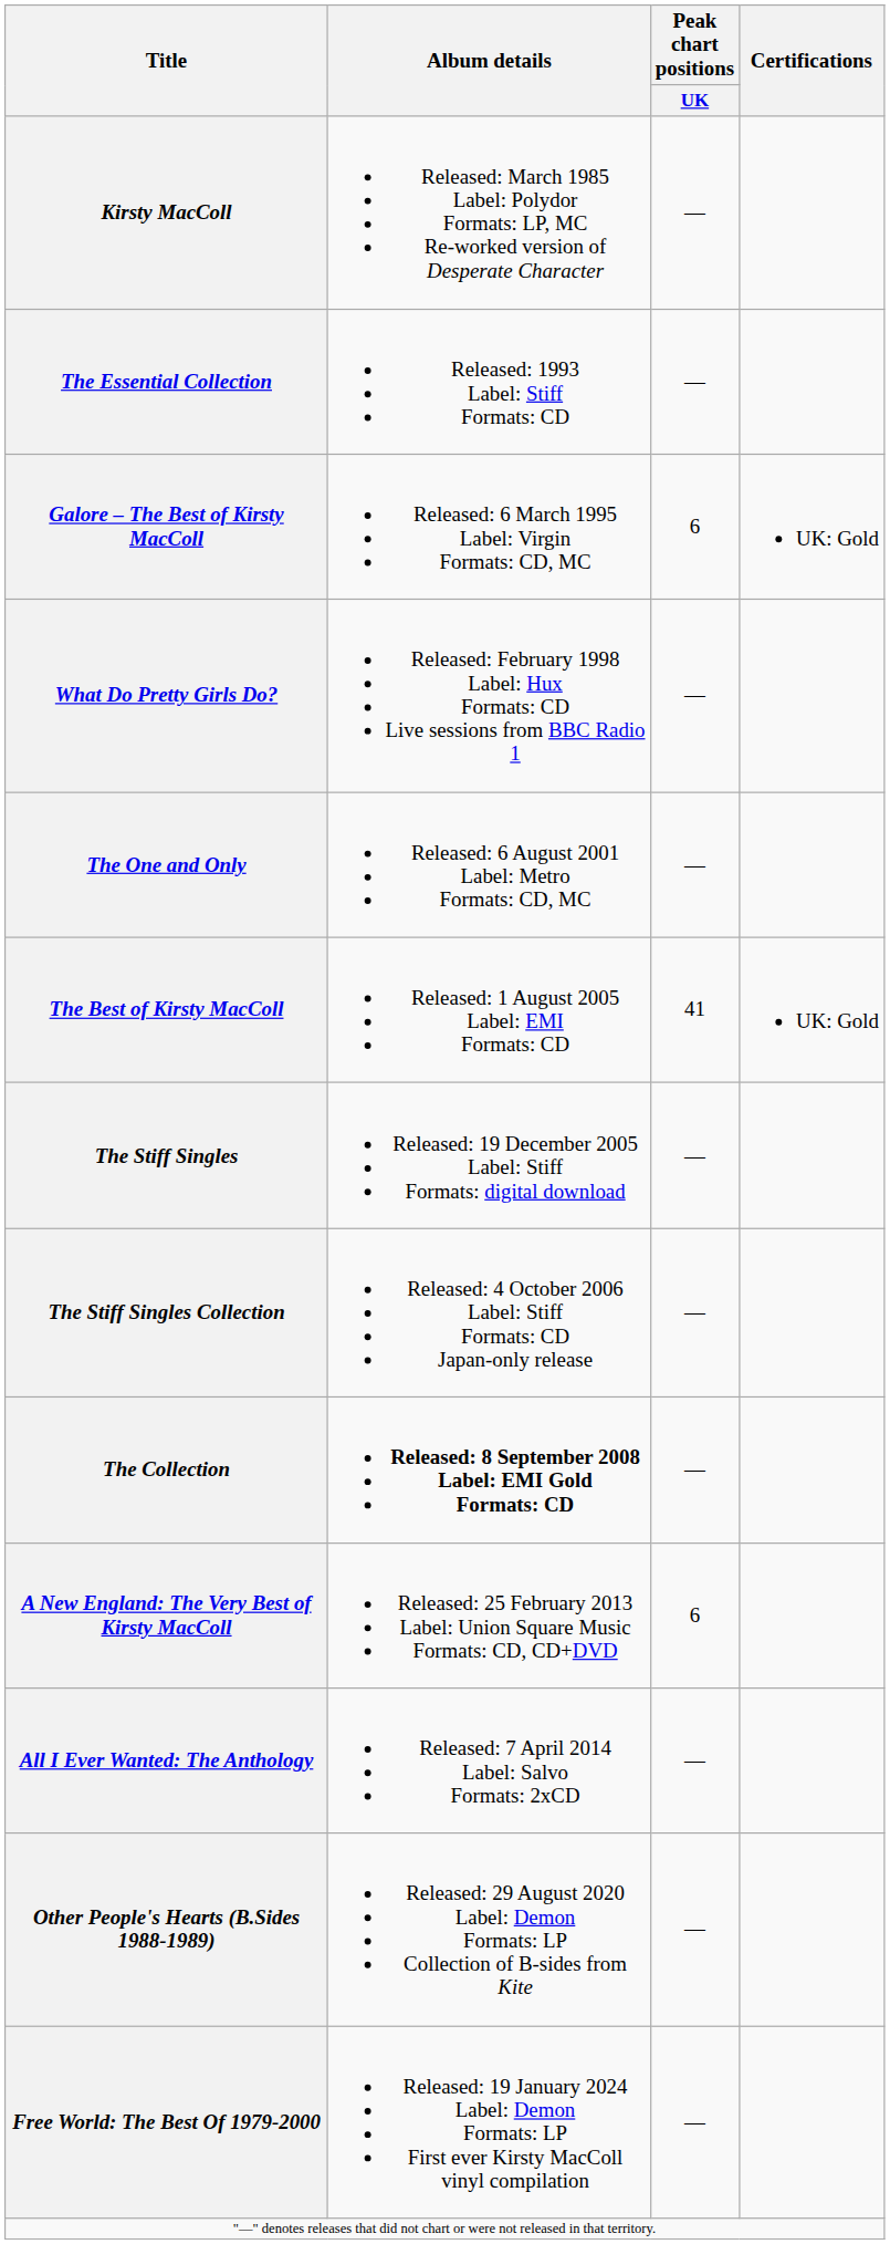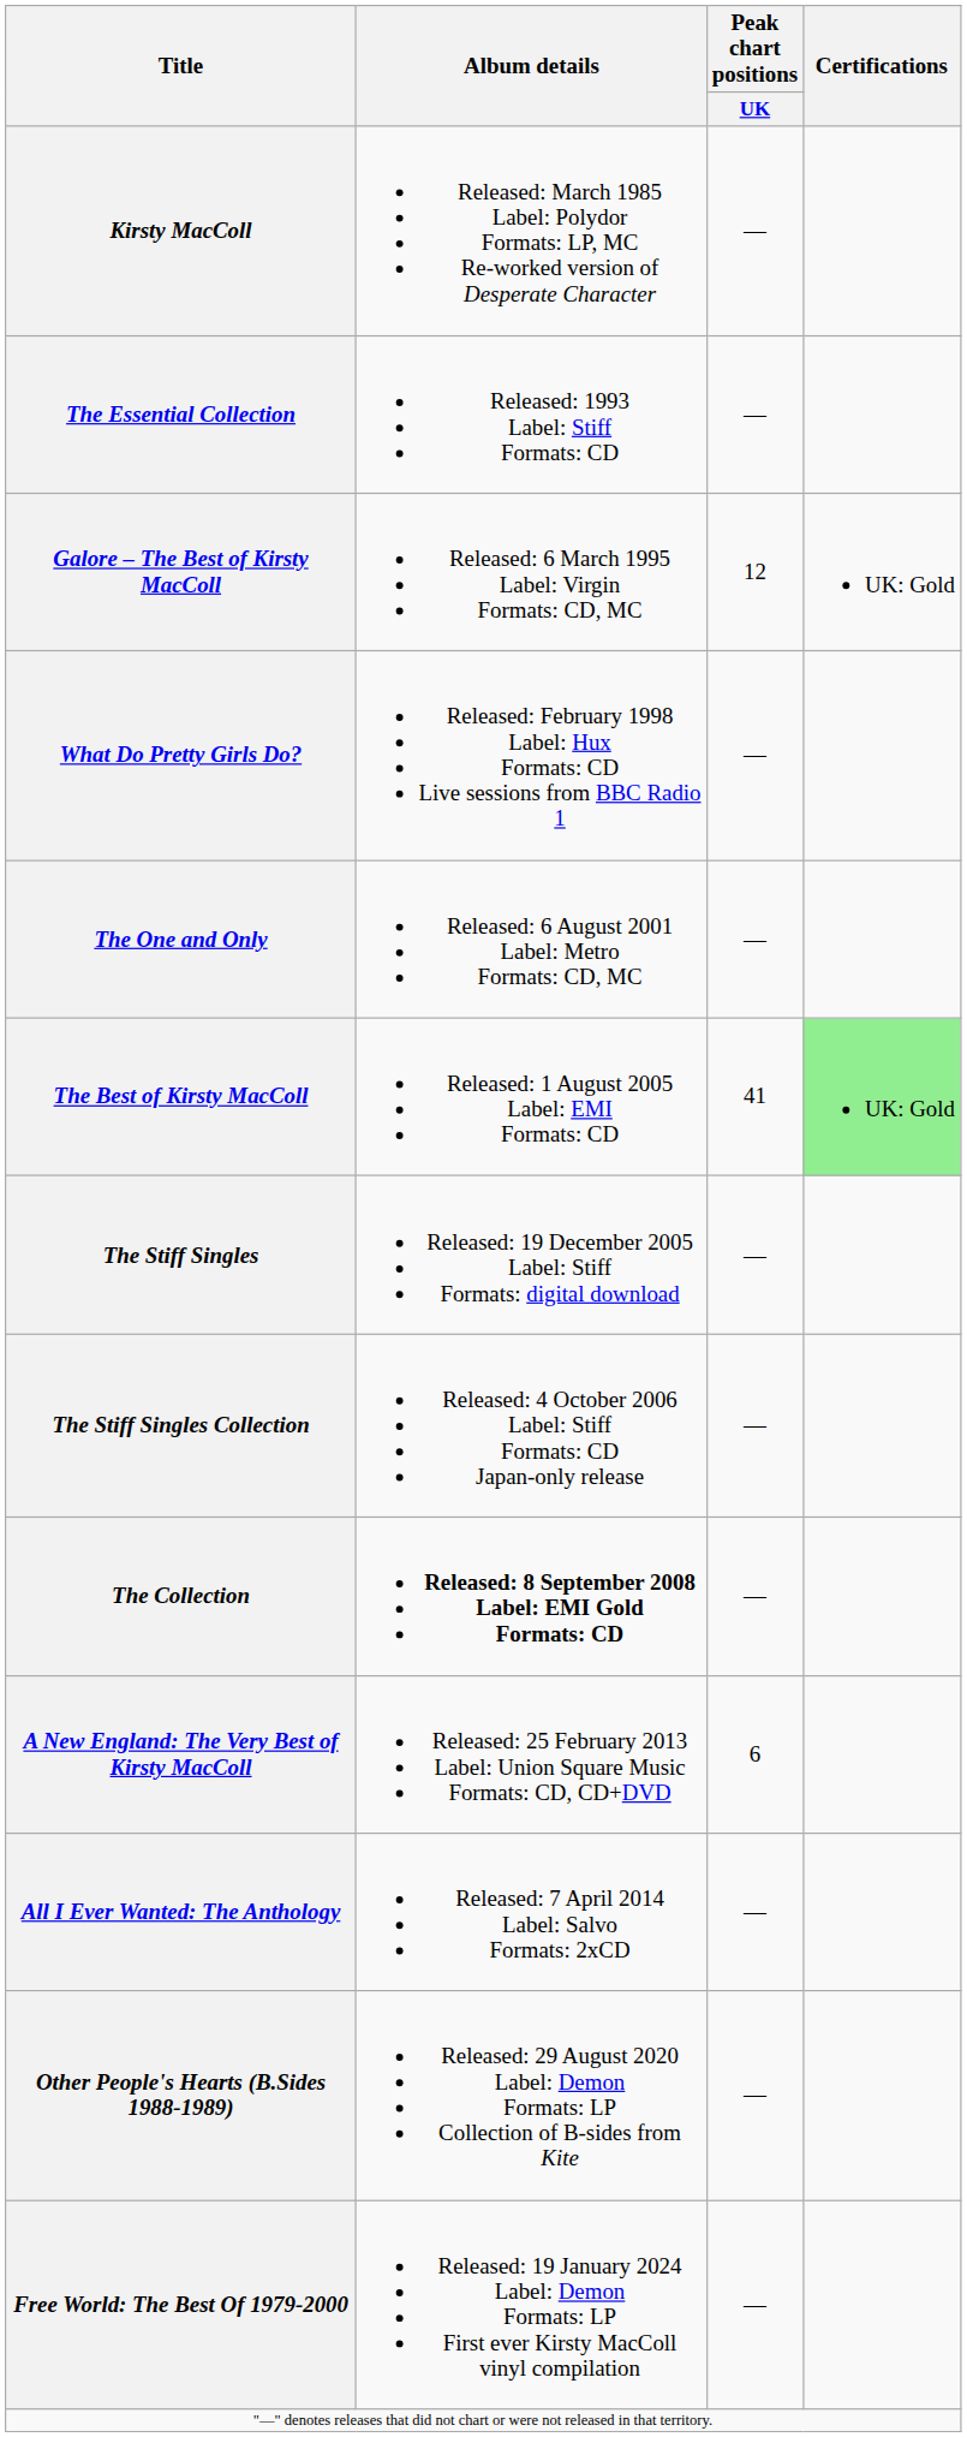 <table class="wikitable plainrowheaders" style="text-align:center;">
 <tr>
 <th rowspan="2" scope="col" style="width:15em;">Title</th>
 <th rowspan="2" scope="col" style="width:15em;">Album details</th>
 <th>Peak chart positions</th>
 <th rowspan="2">Certifications</th>
 </tr>
 <tr>
 <th scope="col" style="width:2em;font-size:90%;"><a href='#'>UK</a><br></th>
 </tr>
 <tr>
 <th scope="row"><em>Kirsty MacColl</em></th>
 <td><br><ul><li>Released: March 1985</li><li>Label: Polydor</li><li>Formats: LP, MC</li><li>Re-worked version of <em>Desperate Character</em></li></ul></td>
 <td>—</td>
 <td></td>
 </tr>
 <tr>
 <th scope="row"><em><a href='#'>The Essential Collection</a></em></th>
 <td><br><ul><li>Released: 1993</li><li>Label: <a href='#'>Stiff</a></li><li>Formats: CD</li></ul></td>
 <td>—</td>
 <td></td>
 </tr>
 <tr>
 <th scope="row"><em><a href='#'>Galore – The Best of Kirsty MacColl</a></em></th>
 <td><br><ul><li>Released: 6 March 1995</li><li>Label: Virgin</li><li>Formats: CD, MC</li></ul></td>
-<td>6</td>
+<td>12</td>
 <td><br><ul><li>UK: Gold</li></ul></td>
 </tr>
 <tr>
 <th scope="row"><em><a href='#'>What Do Pretty Girls Do?</a></em></th>
 <td><br><ul><li>Released: February 1998</li><li>Label: <a href='#'>Hux</a></li><li>Formats: CD</li><li>Live sessions from <a href='#'>BBC Radio 1</a></li></ul></td>
 <td>—</td>
 <td></td>
 </tr>
 <tr>
 <th scope="row"><em><a href='#'>The One and Only</a></em></th>
 <td><br><ul><li>Released: 6 August 2001</li><li>Label: Metro</li><li>Formats: CD, MC</li></ul></td>
 <td>—</td>
 <td></td>
 </tr>
 <tr>
 <th scope="row"><em><a href='#'>The Best of Kirsty MacColl</a></em></th>
 <td><br><ul><li>Released: 1 August 2005</li><li>Label: <a href='#'>EMI</a></li><li>Formats: CD</li></ul></td>
 <td>41</td>
-<td><br><ul><li>UK: Gold</li></ul></td>
+<td style="background: lightgreen;"><br><ul><li>UK: Gold</li></ul></td>
 </tr>
 <tr>
 <th scope="row"><em>The Stiff Singles</em></th>
 <td><br><ul><li>Released: 19 December 2005</li><li>Label: Stiff</li><li>Formats: <a href='#'>digital download</a></li></ul></td>
 <td>—</td>
 <td></td>
 </tr>
 <tr>
 <th scope="row"><em>The Stiff Singles Collection</em></th>
 <td><br><ul><li>Released: 4 October 2006</li><li>Label: Stiff</li><li>Formats: CD</li><li>Japan-only release</li></ul></td>
 <td>—</td>
 <td></td>
 </tr>
 <tr>
 <th scope="row"><em>The Collection</em></th>
 <td><strong><br><ul><li>Released: 8 September 2008</li><li>Label: EMI Gold</li><li>Formats: CD</li></ul></strong></td>
 <td>—</td>
 <td></td>
 </tr>
 <tr>
 <th scope="row"><em><a href='#'>A New England: The Very Best of Kirsty MacColl</a></em></th>
 <td><br><ul><li>Released: 25 February 2013</li><li>Label: Union Square Music</li><li>Formats: CD, CD+<a href='#'>DVD</a></li></ul></td>
 <td>6</td>
 <td></td>
 </tr>
 <tr>
 <th scope="row"><em><a href='#'>All I Ever Wanted: The Anthology</a></em></th>
 <td><br><ul><li>Released: 7 April 2014</li><li>Label: Salvo</li><li>Formats: 2xCD</li></ul></td>
 <td>—</td>
 <td></td>
 </tr>
 <tr>
 <th scope="row"><em>Other People's Hearts (B.Sides 1988-1989)</em></th>
 <td><br><ul><li>Released: 29 August 2020</li><li>Label: <a href='#'>Demon</a></li><li>Formats: LP</li><li>Collection of B-sides from <em>Kite</em></li></ul></td>
 <td>—</td>
 <td></td>
 </tr>
 <tr>
 <th scope="row"><em>Free World: The Best Of 1979-2000</em></th>
 <td><br><ul><li>Released: 19 January 2024</li><li>Label: <a href='#'>Demon</a></li><li>Formats: LP</li><li>First ever Kirsty MacColl vinyl compilation</li></ul></td>
 <td>—</td>
 <td></td>
 </tr>
 <tr>
 <td colspan="4" style="font-size:8pt">"—" denotes releases that did not chart or were not released in that territory.</td>
 </tr>
 </table>
